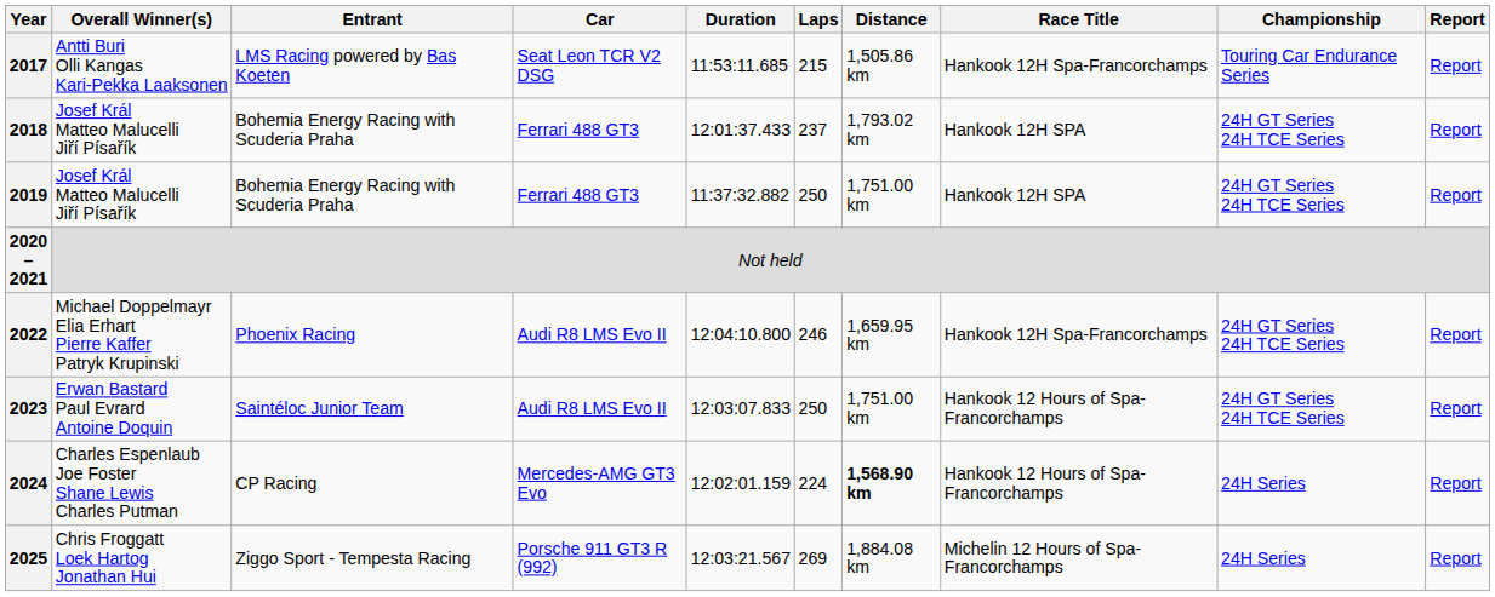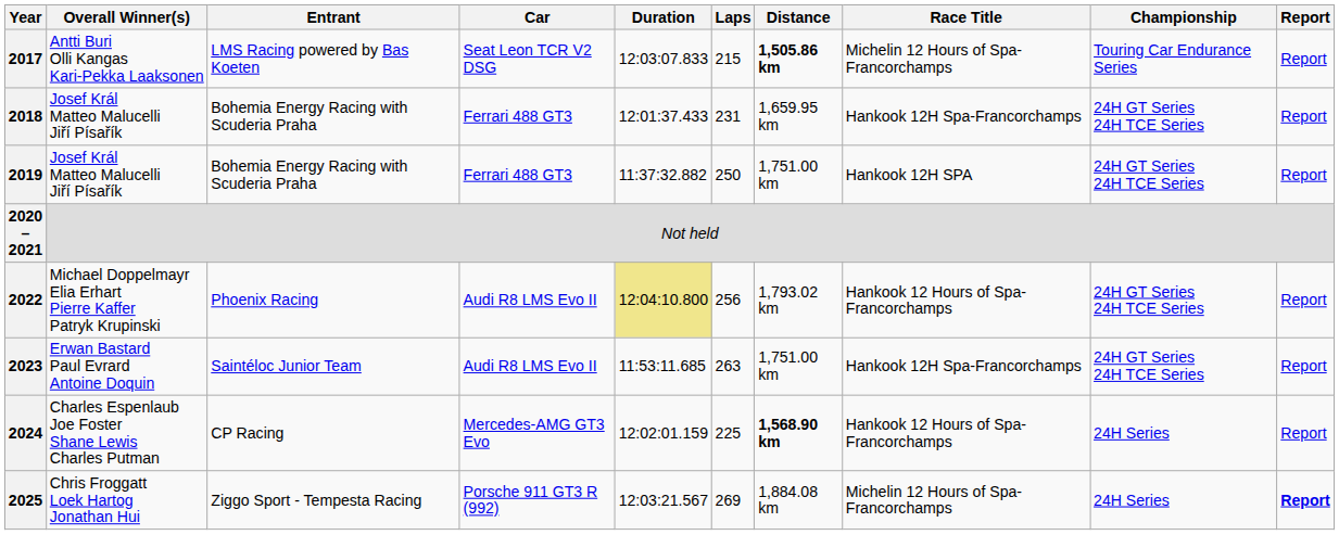 <table class="wikitable" style="font-size: 90%;">
 <tr>
 <th>Year</th>
 <th>Overall Winner(s)</th>
 <th>Entrant</th>
 <th>Car</th>
 <th>Duration</th>
 <th>Laps</th>
 <th>Distance</th>
 <th>Race Title</th>
 <th>Championship</th>
 <th>Report</th>
 </tr>
 <tr>
 <th>2017</th>
 <td nowrap> <a href='#'>Antti Buri</a><br> Olli Kangas<br> <a href='#'>Kari-Pekka Laaksonen</a></td>
 <td> <a href='#'>LMS Racing</a> powered by <a href='#'>Bas Koeten</a></td>
 <td><a href='#'>Seat Leon TCR V2 DSG</a></td>
-<td>11:53:11.685</td>
+<td>12:03:07.833</td>
 <td>215</td>
-<td>1,505.86 km</td>
-<td>Hankook 12H Spa-Francorchamps</td>
+<td><strong>1,505.86 km</strong></td>
+<td>Michelin 12 Hours of Spa-Francorchamps</td>
 <td><a href='#'>Touring Car Endurance Series</a></td>
 <td><a href='#'>Report</a></td>
 </tr>
 <tr>
 <th>2018</th>
 <td nowrap> <a href='#'>Josef Král</a><br> Matteo Malucelli<br> Jiří Písařík</td>
 <td> Bohemia Energy Racing with Scuderia Praha</td>
 <td><a href='#'>Ferrari 488 GT3</a></td>
 <td>12:01:37.433</td>
-<td>237</td>
-<td>1,793.02 km</td>
-<td>Hankook 12H SPA</td>
+<td>231</td>
+<td>1,659.95 km</td>
+<td>Hankook 12H Spa-Francorchamps</td>
 <td><a href='#'>24H GT Series</a><br><a href='#'>24H TCE Series</a></td>
 <td><a href='#'>Report</a></td>
 </tr>
 <tr>
 <th>2019</th>
 <td nowrap> <a href='#'>Josef Král</a><br> Matteo Malucelli<br> Jiří Písařík</td>
 <td> Bohemia Energy Racing with Scuderia Praha</td>
 <td><a href='#'>Ferrari 488 GT3</a></td>
 <td>11:37:32.882</td>
 <td>250</td>
 <td>1,751.00 km</td>
 <td>Hankook 12H SPA</td>
 <td><a href='#'>24H GT Series</a><br><a href='#'>24H TCE Series</a></td>
 <td><a href='#'>Report</a></td>
 </tr>
 <tr style="background: #dddddd">
 <th>2020<br>–<br>2021</th>
 <td align="center" colspan="9"><em>Not held</em></td>
 </tr>
 <tr>
 <th>2022</th>
 <td nowrap> Michael Doppelmayr<br> Elia Erhart<br> <a href='#'>Pierre Kaffer</a><br> Patryk Krupinski</td>
 <td> <a href='#'>Phoenix Racing</a></td>
 <td><a href='#'>Audi R8 LMS Evo II</a></td>
-<td>12:04:10.800</td>
-<td>246</td>
-<td>1,659.95 km</td>
-<td>Hankook 12H Spa-Francorchamps</td>
+<td style="background: khaki;">12:04:10.800</td>
+<td>256</td>
+<td>1,793.02 km</td>
+<td>Hankook 12 Hours of Spa-Francorchamps</td>
 <td><a href='#'>24H GT Series</a><br><a href='#'>24H TCE Series</a></td>
 <td><a href='#'>Report</a></td>
 </tr>
 <tr>
 <th>2023</th>
 <td nowrap> <a href='#'>Erwan Bastard</a><br> Paul Evrard<br> <a href='#'>Antoine Doquin</a></td>
 <td> <a href='#'>Saintéloc Junior Team</a></td>
 <td><a href='#'>Audi R8 LMS Evo II</a></td>
-<td>12:03:07.833</td>
-<td>250</td>
+<td>11:53:11.685</td>
+<td>263</td>
 <td>1,751.00 km</td>
-<td>Hankook 12 Hours of Spa-Francorchamps</td>
+<td>Hankook 12H Spa-Francorchamps</td>
 <td><a href='#'>24H GT Series</a><br><a href='#'>24H TCE Series</a></td>
 <td><a href='#'>Report</a></td>
 </tr>
 <tr>
 <th>2024</th>
 <td> Charles Espenlaub<br> Joe Foster<br> <a href='#'>Shane Lewis</a><br> Charles Putman</td>
 <td> CP Racing</td>
 <td><a href='#'>Mercedes-AMG GT3 Evo</a></td>
 <td>12:02:01.159</td>
-<td>224</td>
+<td>225</td>
 <td><strong>1,568.90 km</strong></td>
 <td>Hankook 12 Hours of Spa-Francorchamps</td>
 <td><a href='#'>24H Series</a></td>
 <td><a href='#'>Report</a></td>
 </tr>
 <tr>
 <th>2025</th>
 <td> Chris Froggatt<br> <a href='#'>Loek Hartog</a><br> <a href='#'>Jonathan Hui</a></td>
 <td> Ziggo Sport - Tempesta Racing</td>
 <td><a href='#'>Porsche 911 GT3 R (992)</a></td>
 <td>12:03:21.567</td>
 <td>269</td>
 <td>1,884.08 km</td>
 <td>Michelin 12 Hours of Spa-Francorchamps</td>
 <td><a href='#'>24H Series</a></td>
-<td><a href='#'>Report</a></td>
+<td><strong><a href='#'>Report</a></strong></td>
 </tr>
 </table>
